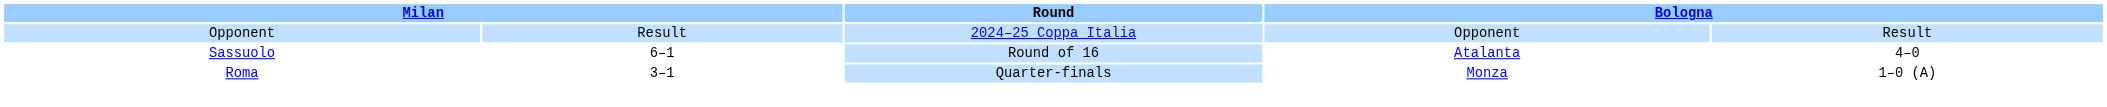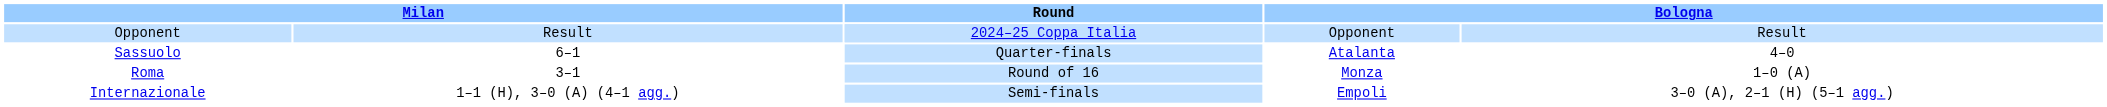 <table width="100%" style="text-align:center">
 <tr valign=top bgcolor=#99ccff>
 <th colspan=2 style="width:40%"><a href='#'>Milan</a></th>
 <th>Round</th>
 <th colspan=2 style="width:40%"><a href='#'>Bologna</a></th>
 </tr>
 <tr valign=top bgcolor=#c1e0ff>
 <td>Opponent</td>
 <td>Result</td>
 <td bgcolor=#c1e0ff><a href='#'>2024–25 Coppa Italia</a></td>
 <td>Opponent</td>
 <td>Result</td>
 </tr>
 <tr>
 <td><a href='#'>Sassuolo</a></td>
 <td>6–1</td>
-<td bgcolor=#c1e0ff>Round of 16</td>
+<td bgcolor=#c1e0ff>Quarter-finals</td>
 <td><a href='#'>Atalanta</a></td>
 <td>4–0</td>
 </tr>
 <tr>
 <td><a href='#'>Roma</a></td>
 <td>3–1</td>
-<td bgcolor=#c1e0ff>Quarter-finals</td>
+<td bgcolor=#c1e0ff>Round of 16</td>
 <td><a href='#'>Monza</a></td>
 <td>1–0 (A)</td>
 </tr>
+<tr>
+<td><a href='#'>Internazionale</a></td>
+<td>1–1 (H), 3–0 (A) (4–1 <a href='#'>agg.</a>)</td>
+<td bgcolor=#c1e0ff>Semi-finals</td>
+<td><a href='#'>Empoli</a></td>
+<td>3–0 (A), 2–1 (H) (5–1 <a href='#'>agg.</a>)</td>
+</tr>
 </table>
